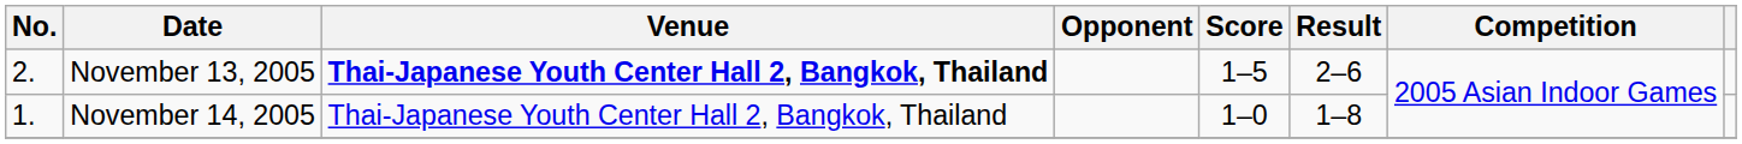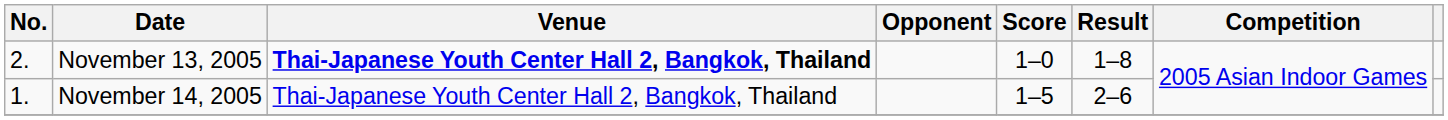 <table class="wikitable">
 <tr>
 <th>No.</th>
 <th>Date</th>
 <th>Venue</th>
 <th>Opponent</th>
 <th>Score</th>
 <th>Result</th>
 <th>Competition</th>
 <th class="unsortable"></th>
 </tr>
 <tr>
 <td>2.</td>
 <td>November 13, 2005</td>
 <td><strong><a href='#'>Thai-Japanese Youth Center Hall 2</a>, <a href='#'>Bangkok</a>, Thailand</strong></td>
 <td></td>
-<td align=center>1–5</td>
-<td align=center>2–6</td>
+<td align=center>1–0</td>
+<td align=center>1–8</td>
 <td rowspan=2><a href='#'>2005 Asian Indoor Games</a></td>
 <td></td>
 </tr>
 <tr>
 <td>1.</td>
 <td>November 14, 2005</td>
 <td><a href='#'>Thai-Japanese Youth Center Hall 2</a>, <a href='#'>Bangkok</a>, Thailand</td>
 <td></td>
-<td align=center>1–0</td>
-<td align=center>1–8</td>
+<td align=center>1–5</td>
+<td align=center>2–6</td>
 <td></td>
 </tr>
 <tr>
 </tr>
 </table>
